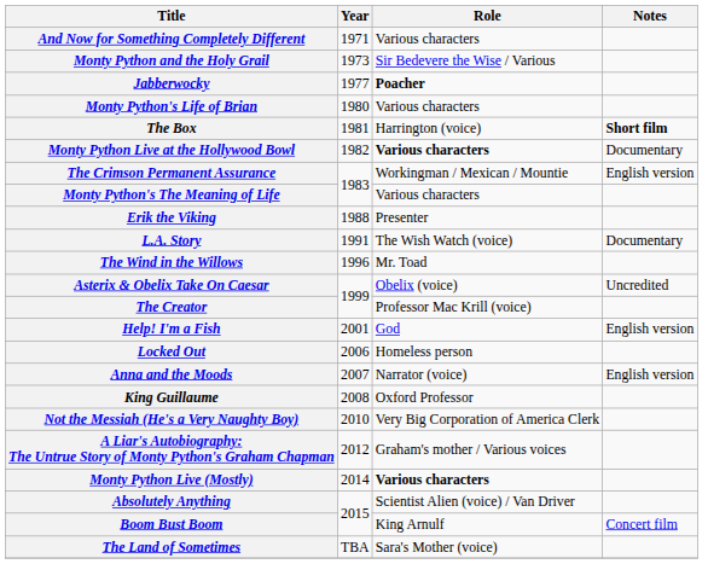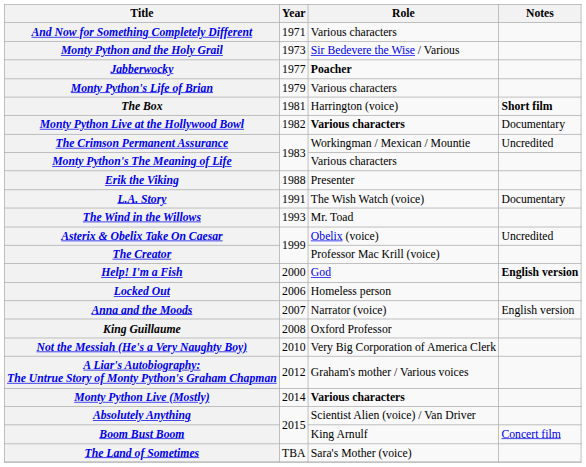 <table class="wikitable sortable plainrowheaders" width="">
 <tr>
 <th>Title</th>
 <th>Year</th>
 <th>Role</th>
 <th>Notes</th>
 </tr>
 <tr>
 <th scope="row"><em><a href='#'>And Now for Something Completely Different</a></em></th>
 <td>1971</td>
 <td>Various characters</td>
 <td></td>
 </tr>
 <tr>
 <th scope="row"><em><a href='#'>Monty Python and the Holy Grail</a></em></th>
 <td>1973</td>
 <td><a href='#'>Sir Bedevere the Wise</a> / Various</td>
 <td></td>
 </tr>
 <tr>
 <th scope="row"><em><a href='#'>Jabberwocky</a></em></th>
 <td>1977</td>
 <td><strong>Poacher</strong></td>
 <td></td>
 </tr>
 <tr>
 <th scope="row"><em><a href='#'>Monty Python's Life of Brian</a></em></th>
-<td>1980</td>
+<td>1979</td>
 <td>Various characters</td>
 <td></td>
 </tr>
 <tr>
 <th scope="row"><em>The Box</em></th>
 <td>1981</td>
 <td>Harrington (voice)</td>
 <td><strong>Short film</strong></td>
 </tr>
 <tr>
 <th scope="row"><em><a href='#'>Monty Python Live at the Hollywood Bowl</a></em></th>
 <td>1982</td>
 <td><strong>Various characters</strong></td>
 <td>Documentary</td>
 </tr>
 <tr>
 <th scope="row"><em><a href='#'>The Crimson Permanent Assurance</a></em></th>
 <td rowspan="2">1983</td>
 <td>Workingman / Mexican / Mountie</td>
-<td>English version</td>
+<td>Uncredited</td>
 </tr>
 <tr>
 <th scope="row"><em><a href='#'>Monty Python's The Meaning of Life</a></em></th>
 <td>Various characters</td>
 <td></td>
 </tr>
 <tr>
 <th scope="row"><em><a href='#'>Erik the Viking</a></em></th>
 <td>1988</td>
 <td>Presenter</td>
 <td></td>
 </tr>
 <tr>
 <th scope="row"><em><a href='#'>L.A. Story</a></em></th>
 <td>1991</td>
 <td>The Wish Watch (voice)</td>
 <td>Documentary</td>
 </tr>
 <tr>
 <th scope="row"><em><a href='#'>The Wind in the Willows</a></em></th>
-<td>1996</td>
+<td>1993</td>
 <td>Mr. Toad</td>
 <td></td>
 </tr>
 <tr>
 <th scope="row"><em><a href='#'>Asterix & Obelix Take On Caesar</a></em></th>
 <td rowspan="2">1999</td>
 <td><a href='#'>Obelix</a> (voice)</td>
 <td>Uncredited</td>
 </tr>
 <tr>
 <th scope="row"><em><a href='#'>The Creator</a></em></th>
 <td>Professor Mac Krill (voice)</td>
 <td></td>
 </tr>
 <tr>
 <th scope="row"><em><a href='#'>Help! I'm a Fish</a></em></th>
-<td>2001</td>
+<td>2000</td>
 <td><a href='#'>God</a></td>
-<td>English version</td>
+<td><strong>English version</strong></td>
 </tr>
 <tr>
 <th scope="row"><em><a href='#'>Locked Out</a></em></th>
 <td>2006</td>
 <td>Homeless person</td>
 <td></td>
 </tr>
 <tr>
 <th scope="row"><em><a href='#'>Anna and the Moods</a></em></th>
 <td>2007</td>
 <td>Narrator (voice)</td>
 <td>English version</td>
 </tr>
 <tr>
 <th scope="row"><em>King Guillaume</em></th>
 <td>2008</td>
 <td>Oxford Professor</td>
 <td></td>
 </tr>
 <tr>
 <th scope="row"><em><a href='#'>Not the Messiah (He's a Very Naughty Boy)</a></em></th>
 <td>2010</td>
 <td>Very Big Corporation of America Clerk</td>
 <td></td>
 </tr>
 <tr>
 <th scope="row"><em><a href='#'>A Liar's Autobiography:<br>The Untrue Story of Monty Python's Graham Chapman</a></em></th>
 <td>2012</td>
 <td>Graham's mother / Various voices</td>
 <td></td>
 </tr>
 <tr>
 <th scope="row"><em><a href='#'>Monty Python Live (Mostly)</a></em></th>
 <td>2014</td>
 <td><strong>Various characters</strong></td>
 <td></td>
 </tr>
 <tr>
 <th scope="row"><em><a href='#'>Absolutely Anything</a></em></th>
 <td rowspan="2">2015</td>
 <td>Scientist Alien (voice) / Van Driver</td>
 <td></td>
 </tr>
 <tr>
 <th scope="row"><em><a href='#'>Boom Bust Boom</a></em></th>
 <td>King Arnulf</td>
 <td><a href='#'>Concert film</a></td>
 </tr>
 <tr>
 <th scope="row"><em><a href='#'>The Land of Sometimes</a></em></th>
 <td>TBA</td>
 <td>Sara's Mother (voice)</td>
 <td></td>
 </tr>
 <tr>
 </tr>
 </table>
